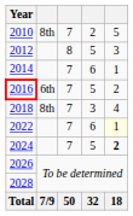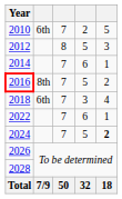 <table class="wikitable" style="text-align:center">
 <tr>
 <th>Year</th>
 <th></th>
 <th width=25></th>
 <th width=25></th>
 <th width=25></th>
 </tr>
 <tr>
 <td> <a href='#'>2010</a></td>
-<td>8th</td>
+<td>6th</td>
 <td>7</td>
 <td>2</td>
 <td>5</td>
 </tr>
 <tr>
 <td> <a href='#'>2012</a></td>
 <td></td>
 <td>8</td>
 <td>5</td>
 <td>3</td>
 </tr>
 <tr>
 <td> <a href='#'>2014</a></td>
 <td></td>
 <td>7</td>
 <td>6</td>
 <td>1</td>
 </tr>
 <tr>
 <td style="border: 3px solid red"> <a href='#'>2016</a></td>
-<td>6th</td>
+<td>8th</td>
 <td>7</td>
 <td>5</td>
 <td>2</td>
 </tr>
 <tr>
 <td> <a href='#'>2018</a></td>
-<td>8th</td>
+<td>6th</td>
 <td>7</td>
 <td>3</td>
 <td>4</td>
 </tr>
 <tr>
 <td> <a href='#'>2022</a></td>
 <td></td>
 <td>7</td>
 <td>6</td>
-<td style="background: lightyellow;">1</td>
+<td>1</td>
 </tr>
 <tr>
 <td> <a href='#'>2024</a></td>
 <td></td>
 <td>7</td>
 <td>5</td>
 <td><strong>2</strong></td>
 </tr>
 <tr>
 <td> <a href='#'>2026</a></td>
 <td colspan=4 rowspan=2><em>To be determined</em></td>
 </tr>
 <tr>
 <td> <a href='#'>2028</a></td>
 </tr>
 <tr>
 <th>Total</th>
 <th>7/9</th>
 <th>50</th>
 <th>32</th>
 <th>18</th>
 </tr>
 </table>
